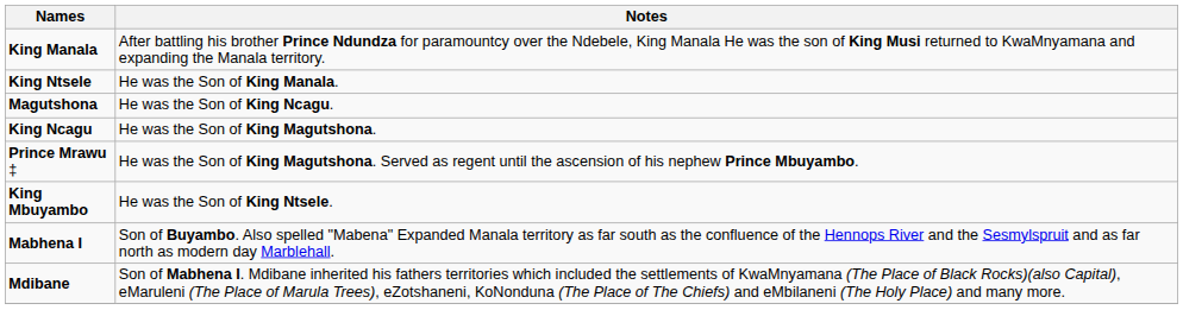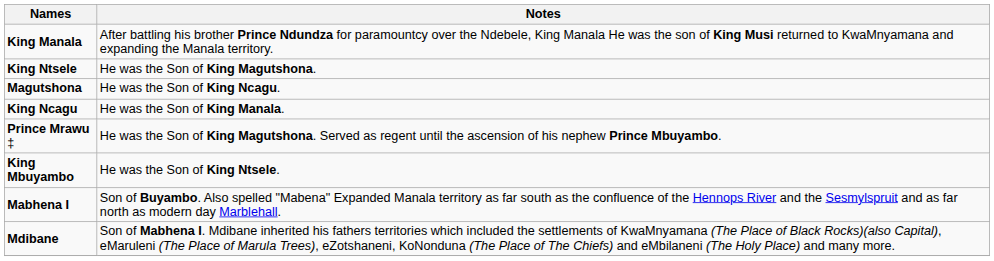 <table class="wikitable">
 <tr>
 <th>Names</th>
 <th>Notes</th>
 </tr>
 <tr>
 <td><strong>King Manala</strong></td>
 <td>After battling his brother <strong>Prince Ndundza</strong> for paramountcy over the Ndebele, King Manala He was the son of <strong>King Musi</strong> returned to KwaMnyamana and expanding the Manala territory.</td>
 </tr>
 <tr>
 <td><strong>King Ntsele</strong></td>
-<td>He was the Son of <strong>King Manala</strong>.</td>
+<td>He was the Son of <strong>King Magutshona</strong>.</td>
 </tr>
 <tr>
 <td><strong>Magutshona</strong></td>
 <td>He was the Son of <strong>King Ncagu</strong>.</td>
 </tr>
 <tr>
 <td><strong>King Ncagu</strong></td>
-<td>He was the Son of <strong>King Magutshona</strong>.</td>
+<td>He was the Son of <strong>King Manala</strong>.</td>
 </tr>
 <tr>
 <td><strong>Prince Mrawu</strong> ‡</td>
 <td>He was the Son of <strong>King Magutshona</strong>. Served as regent until the ascension of his nephew <strong>Prince Mbuyambo</strong>.</td>
 </tr>
 <tr>
 <td><strong>King Mbuyambo</strong></td>
 <td>He was the Son of <strong>King Ntsele</strong>.</td>
 </tr>
 <tr>
 <td><strong>Mabhena I</strong></td>
 <td>Son of <strong>Buyambo</strong>. Also spelled "Mabena" Expanded Manala territory as far south as the confluence of the <a href='#'>Hennops River</a> and the <a href='#'>Sesmylspruit</a> and as far north as modern day <a href='#'>Marblehall</a>.</td>
 </tr>
 <tr>
 <td><strong>Mdibane</strong></td>
 <td>Son of <strong>Mabhena I</strong>. Mdibane inherited his fathers territories which included the settlements of KwaMnyamana <em>(The Place of Black Rocks)(also Capital)</em>, eMaruleni <em>(The Place of Marula Trees)</em>, eZotshaneni, KoNonduna <em>(The Place of The Chiefs)</em> and eMbilaneni <em>(The Holy Place)</em> and many more.</td>
 </tr>
 <tr>
 </tr>
 </table>
